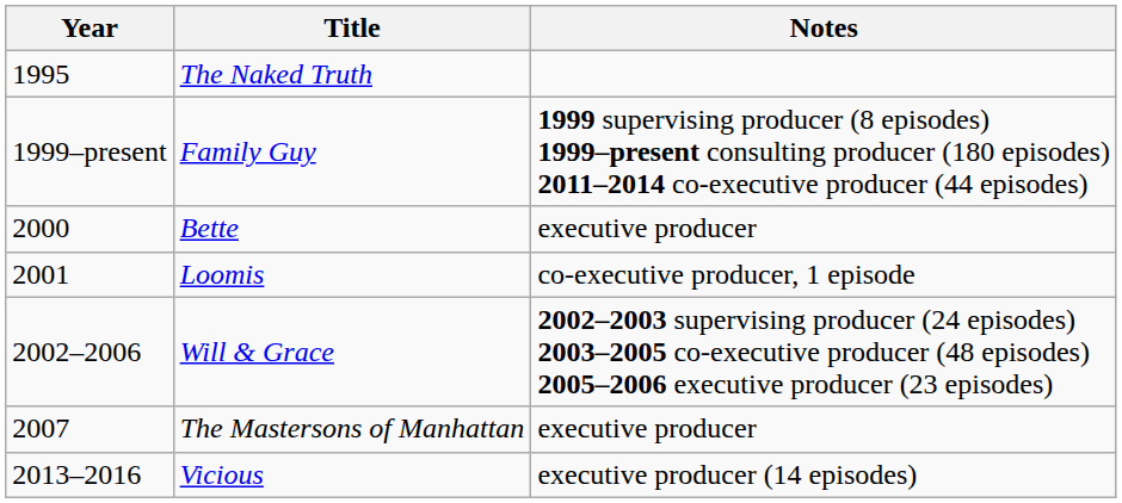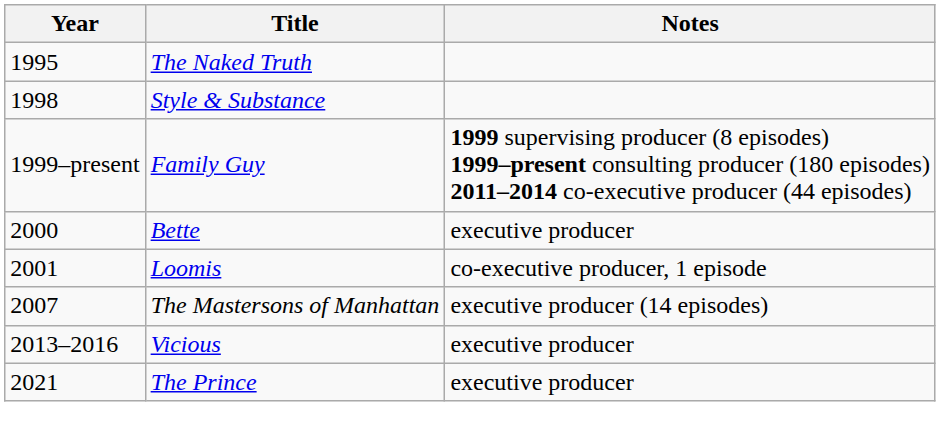 <table class="wikitable sortable">
 <tr>
 <th>Year</th>
 <th>Title</th>
 <th>Notes</th>
 </tr>
 <tr>
 <td>1995</td>
 <td><em><a href='#'>The Naked Truth</a></em></td>
+<td></td>
+</tr>
+<tr>
+<td>1998</td>
+<td><em><a href='#'>Style & Substance</a></em></td>
 <td></td>
 </tr>
 <tr>
 <td>1999–present</td>
 <td><em><a href='#'>Family Guy</a></em></td>
 <td><strong>1999</strong> supervising producer (8 episodes)<br><strong>1999–present</strong> consulting producer (180 episodes)<br><strong>2011–2014</strong> co-executive producer (44 episodes)</td>
 </tr>
 <tr>
 <td>2000</td>
 <td><em><a href='#'>Bette</a></em></td>
 <td>executive producer</td>
 </tr>
 <tr>
 <td>2001</td>
 <td><em><a href='#'>Loomis</a></em></td>
 <td>co-executive producer, 1 episode</td>
 </tr>
 <tr>
-<td>2002–2006</td>
-<td><em><a href='#'>Will & Grace</a></em></td>
-<td><strong>2002–2003</strong> supervising producer (24 episodes)<br><strong>2003–2005</strong> co-executive producer (48 episodes)<br><strong>2005–2006</strong> executive producer (23 episodes)</td>
-</tr>
-<tr>
 <td>2007</td>
 <td><em>The Mastersons of Manhattan</em></td>
-<td>executive producer</td>
+<td>executive producer (14 episodes)</td>
 </tr>
 <tr>
 <td>2013–2016</td>
 <td><em><a href='#'>Vicious</a></em></td>
-<td>executive producer (14 episodes)</td>
+<td>executive producer</td>
+</tr>
+<tr>
+<td>2021</td>
+<td><em><a href='#'>The Prince</a></em></td>
+<td>executive producer</td>
 </tr>
 </table>
